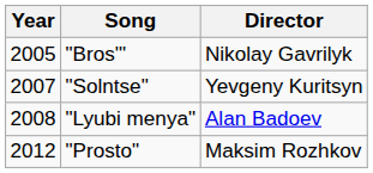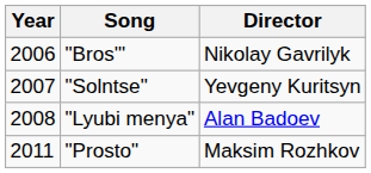 <table class="wikitable">
 <tr>
 <th>Year</th>
 <th>Song</th>
 <th>Director</th>
 </tr>
 <tr>
-<td>2005</td>
+<td>2006</td>
 <td>"Bros'"</td>
 <td>Nikolay Gavrilyk</td>
 </tr>
 <tr>
 <td>2007</td>
 <td>"Solntse"</td>
 <td>Yevgeny  Kuritsyn</td>
 </tr>
 <tr>
 <td>2008</td>
 <td>"Lyubi menya"</td>
 <td><a href='#'>Alan Badoev</a></td>
 </tr>
 <tr>
-<td>2012</td>
+<td>2011</td>
 <td>"Prosto"</td>
 <td>Maksim Rozhkov</td>
 </tr>
 </table>
